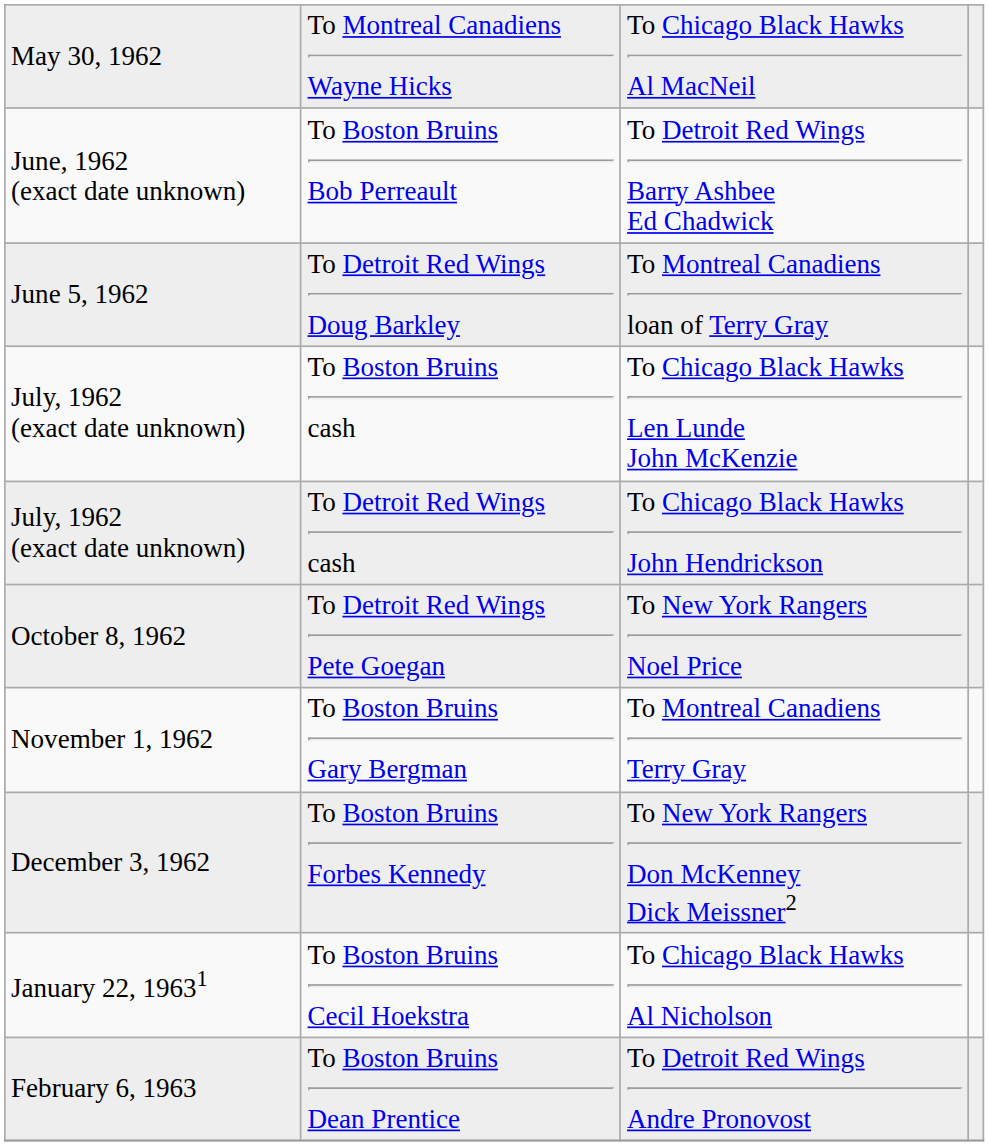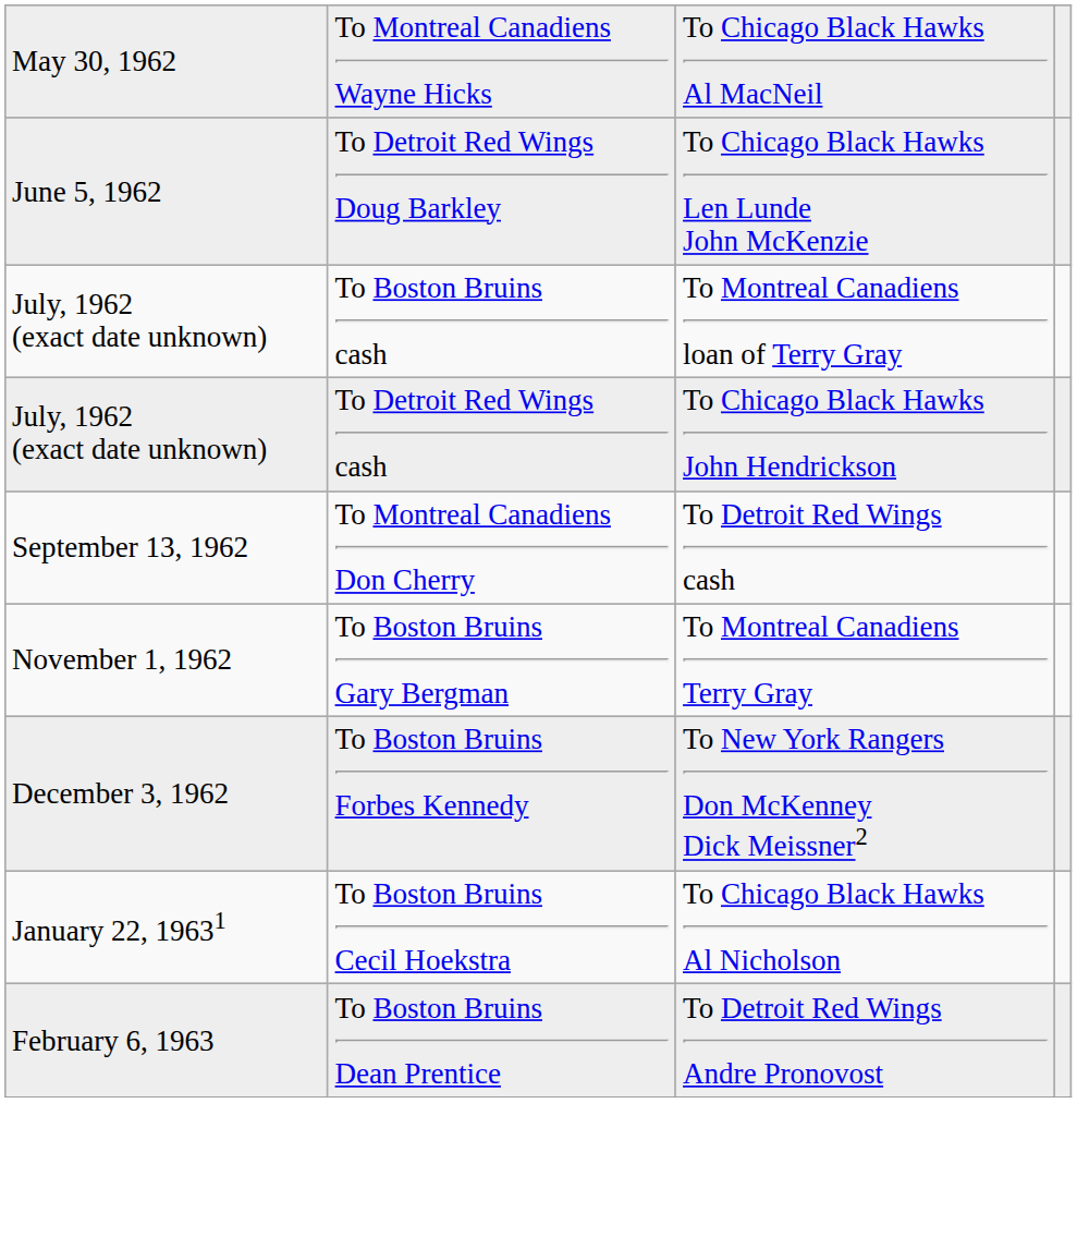 <table class="wikitable" style="border:1px solid #999999; width:580px;">
 <tr bgcolor="eeeeee">
 <td>May 30, 1962</td>
 <td valign="top">To <a href='#'>Montreal Canadiens</a><hr><a href='#'>Wayne Hicks</a></td>
 <td valign="top">To <a href='#'>Chicago Black Hawks</a><hr><a href='#'>Al MacNeil</a></td>
 <td></td>
 </tr>
-<tr>
-<td>June, 1962<br>(exact date unknown)</td>
-<td valign="top">To <a href='#'>Boston Bruins</a><hr><a href='#'>Bob Perreault</a></td>
-<td valign="top">To <a href='#'>Detroit Red Wings</a><hr><a href='#'>Barry Ashbee</a><br><a href='#'>Ed Chadwick</a></td>
-<td></td>
-</tr>
 <tr bgcolor="eeeeee">
 <td>June 5, 1962</td>
 <td valign="top">To <a href='#'>Detroit Red Wings</a><hr><a href='#'>Doug Barkley</a></td>
-<td valign="top">To <a href='#'>Montreal Canadiens</a><hr>loan of <a href='#'>Terry Gray</a></td>
+<td valign="top">To <a href='#'>Chicago Black Hawks</a><hr><a href='#'>Len Lunde</a><br><a href='#'>John McKenzie</a></td>
 <td></td>
 </tr>
 <tr>
 <td>July, 1962<br>(exact date unknown)</td>
 <td valign="top">To <a href='#'>Boston Bruins</a><hr>cash</td>
-<td valign="top">To <a href='#'>Chicago Black Hawks</a><hr><a href='#'>Len Lunde</a><br><a href='#'>John McKenzie</a></td>
+<td valign="top">To <a href='#'>Montreal Canadiens</a><hr>loan of <a href='#'>Terry Gray</a></td>
 <td></td>
 </tr>
 <tr bgcolor="eeeeee">
 <td>July, 1962<br>(exact date unknown)</td>
 <td valign="top">To <a href='#'>Detroit Red Wings</a><hr>cash</td>
 <td valign="top">To <a href='#'>Chicago Black Hawks</a><hr><a href='#'>John Hendrickson</a></td>
 <td></td>
 </tr>
-<tr bgcolor="eeeeee">
-<td>October 8, 1962</td>
-<td valign="top">To <a href='#'>Detroit Red Wings</a><hr><a href='#'>Pete Goegan</a></td>
-<td valign="top">To <a href='#'>New York Rangers</a><hr><a href='#'>Noel Price</a></td>
+<tr>
+<td>September 13, 1962</td>
+<td valign="top">To <a href='#'>Montreal Canadiens</a><hr><a href='#'>Don Cherry</a></td>
+<td valign="top">To <a href='#'>Detroit Red Wings</a><hr>cash</td>
 <td></td>
 </tr>
 <tr>
 <td>November 1, 1962</td>
 <td valign="top">To <a href='#'>Boston Bruins</a><hr><a href='#'>Gary Bergman</a></td>
 <td valign="top">To <a href='#'>Montreal Canadiens</a><hr><a href='#'>Terry Gray</a></td>
 <td></td>
 </tr>
 <tr bgcolor="eeeeee">
 <td>December 3, 1962</td>
 <td valign="top">To <a href='#'>Boston Bruins</a><hr><a href='#'>Forbes Kennedy</a></td>
 <td valign="top">To <a href='#'>New York Rangers</a><hr><a href='#'>Don McKenney</a><br><a href='#'>Dick Meissner</a><sup>2</sup></td>
 <td></td>
 </tr>
 <tr>
 <td>January 22, 1963<sup>1</sup></td>
 <td valign="top">To <a href='#'>Boston Bruins</a><hr><a href='#'>Cecil Hoekstra</a></td>
 <td valign="top">To <a href='#'>Chicago Black Hawks</a><hr><a href='#'>Al Nicholson</a></td>
 <td></td>
 </tr>
 <tr bgcolor="eeeeee">
 <td>February 6, 1963</td>
 <td valign="top">To <a href='#'>Boston Bruins</a><hr><a href='#'>Dean Prentice</a></td>
 <td valign="top">To <a href='#'>Detroit Red Wings</a><hr><a href='#'>Andre Pronovost</a></td>
 <td></td>
 </tr>
 <tr bgcolor="eeeeee">
 </tr>
 </table>
